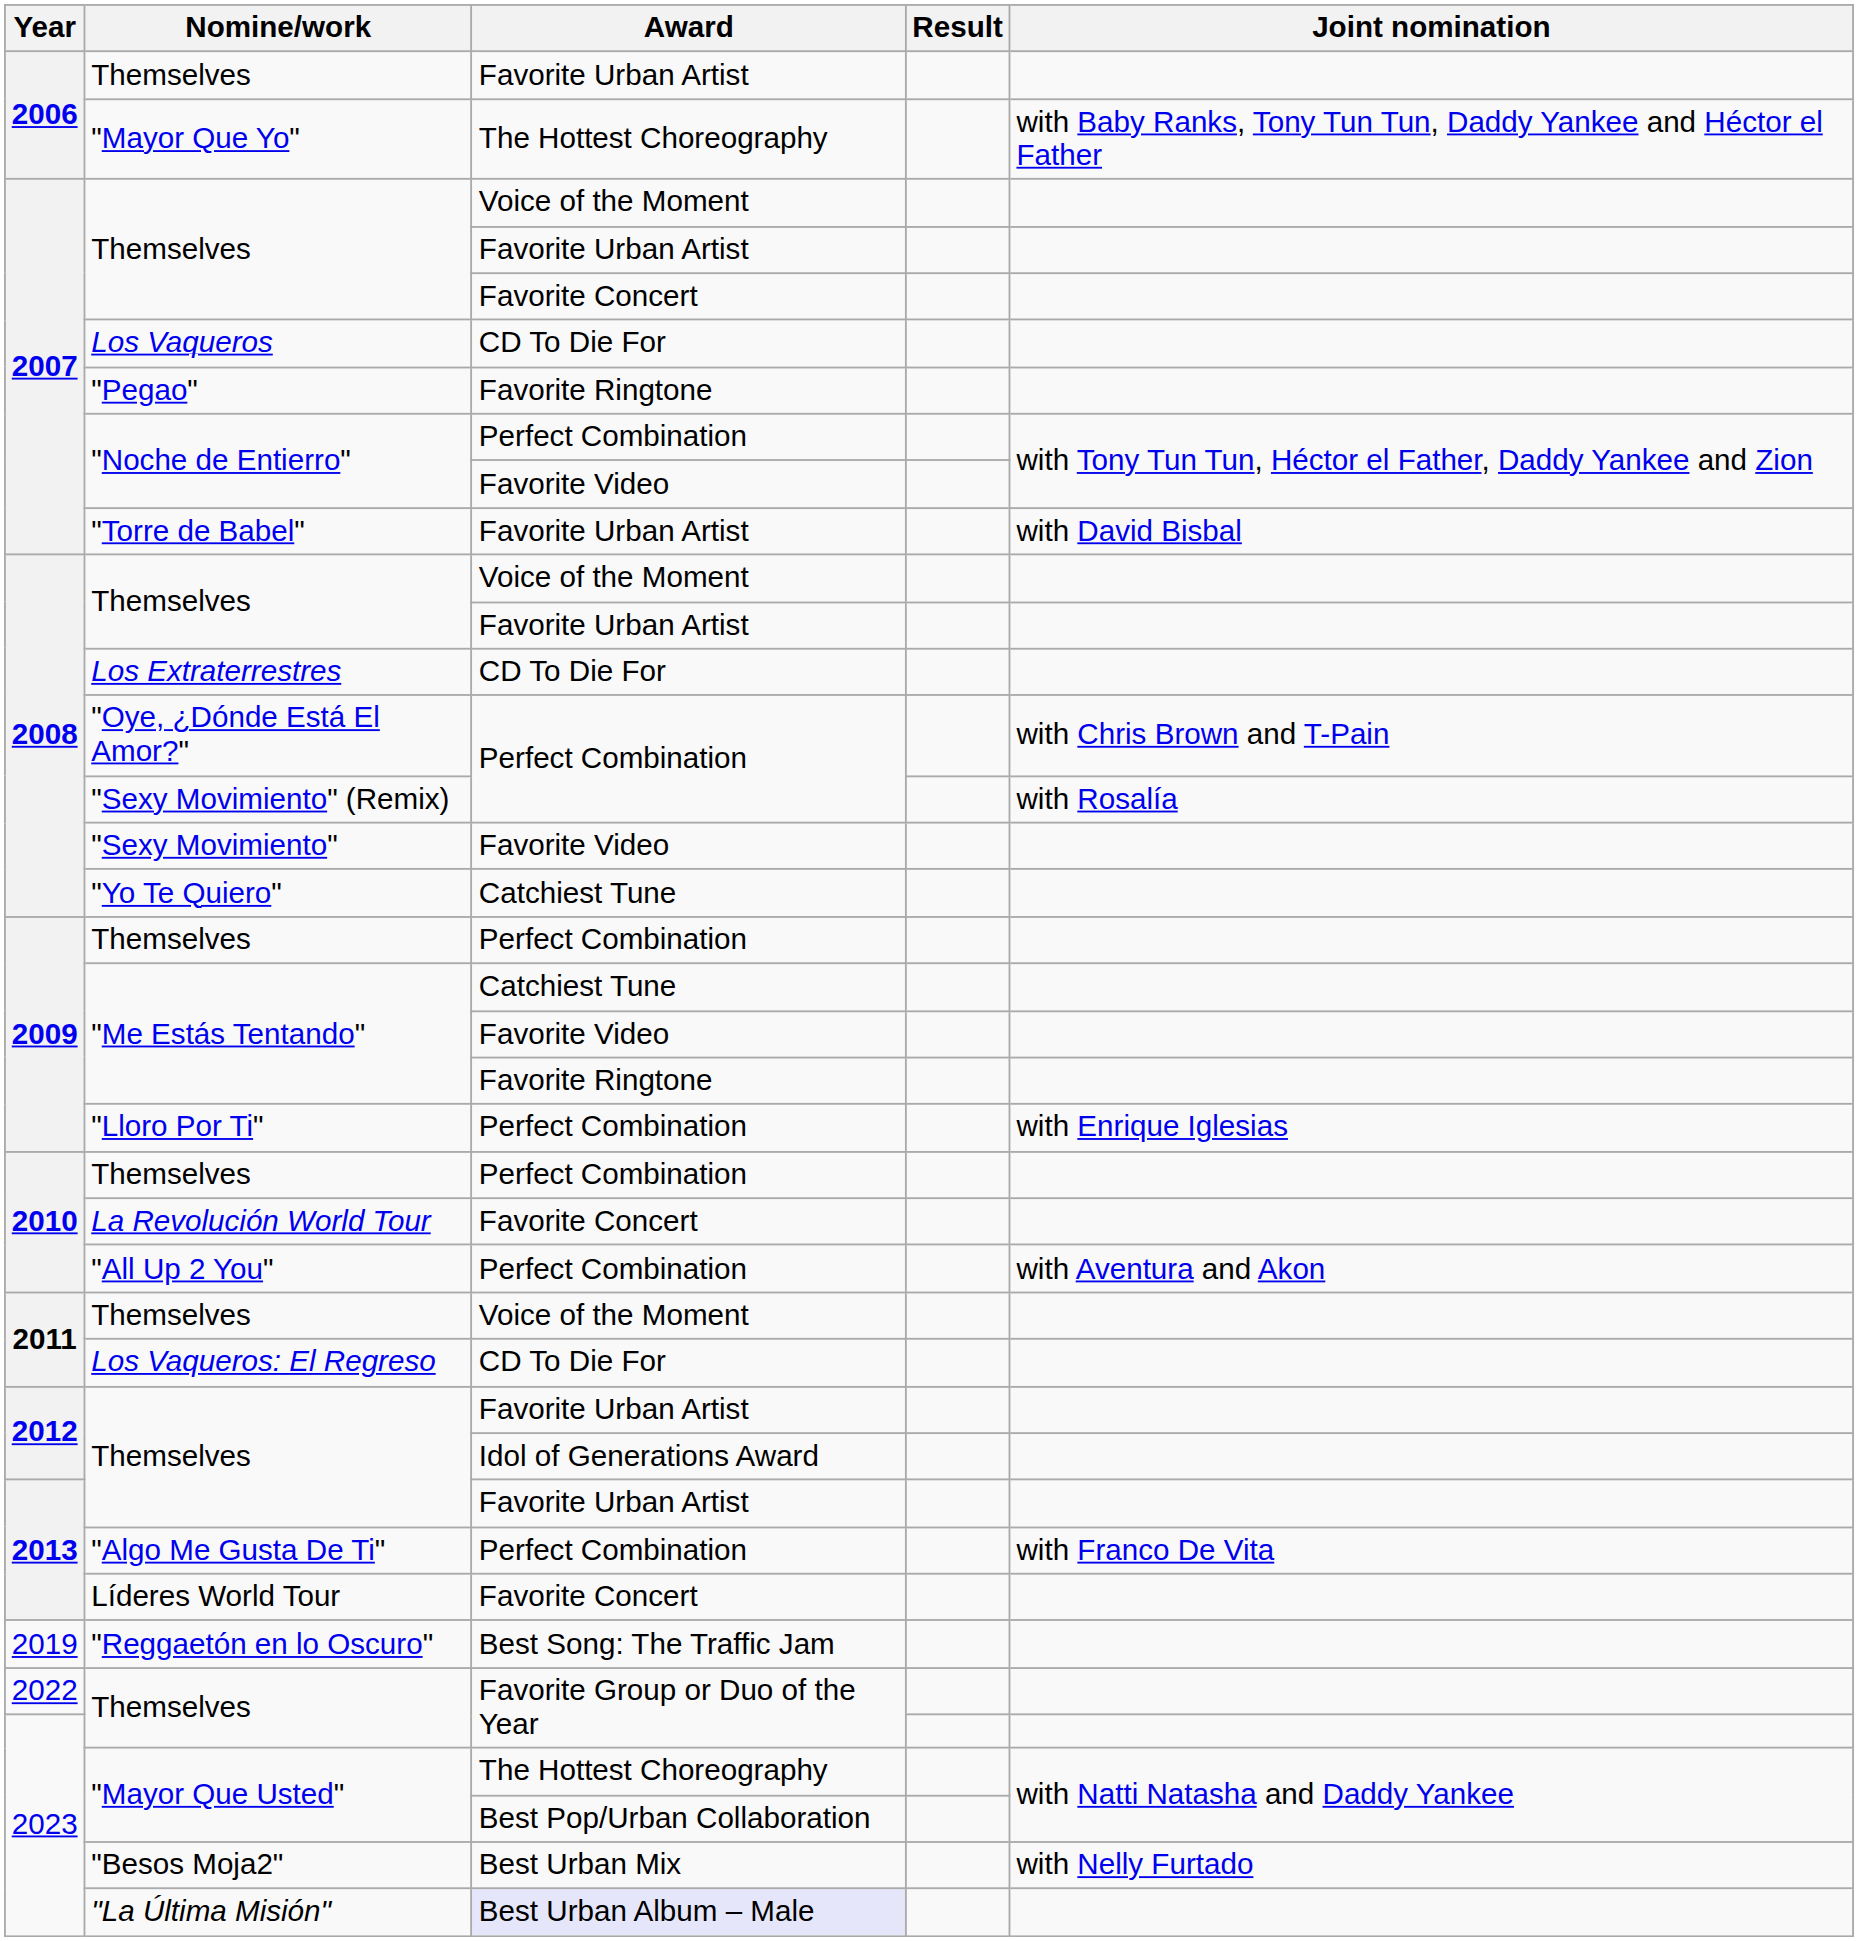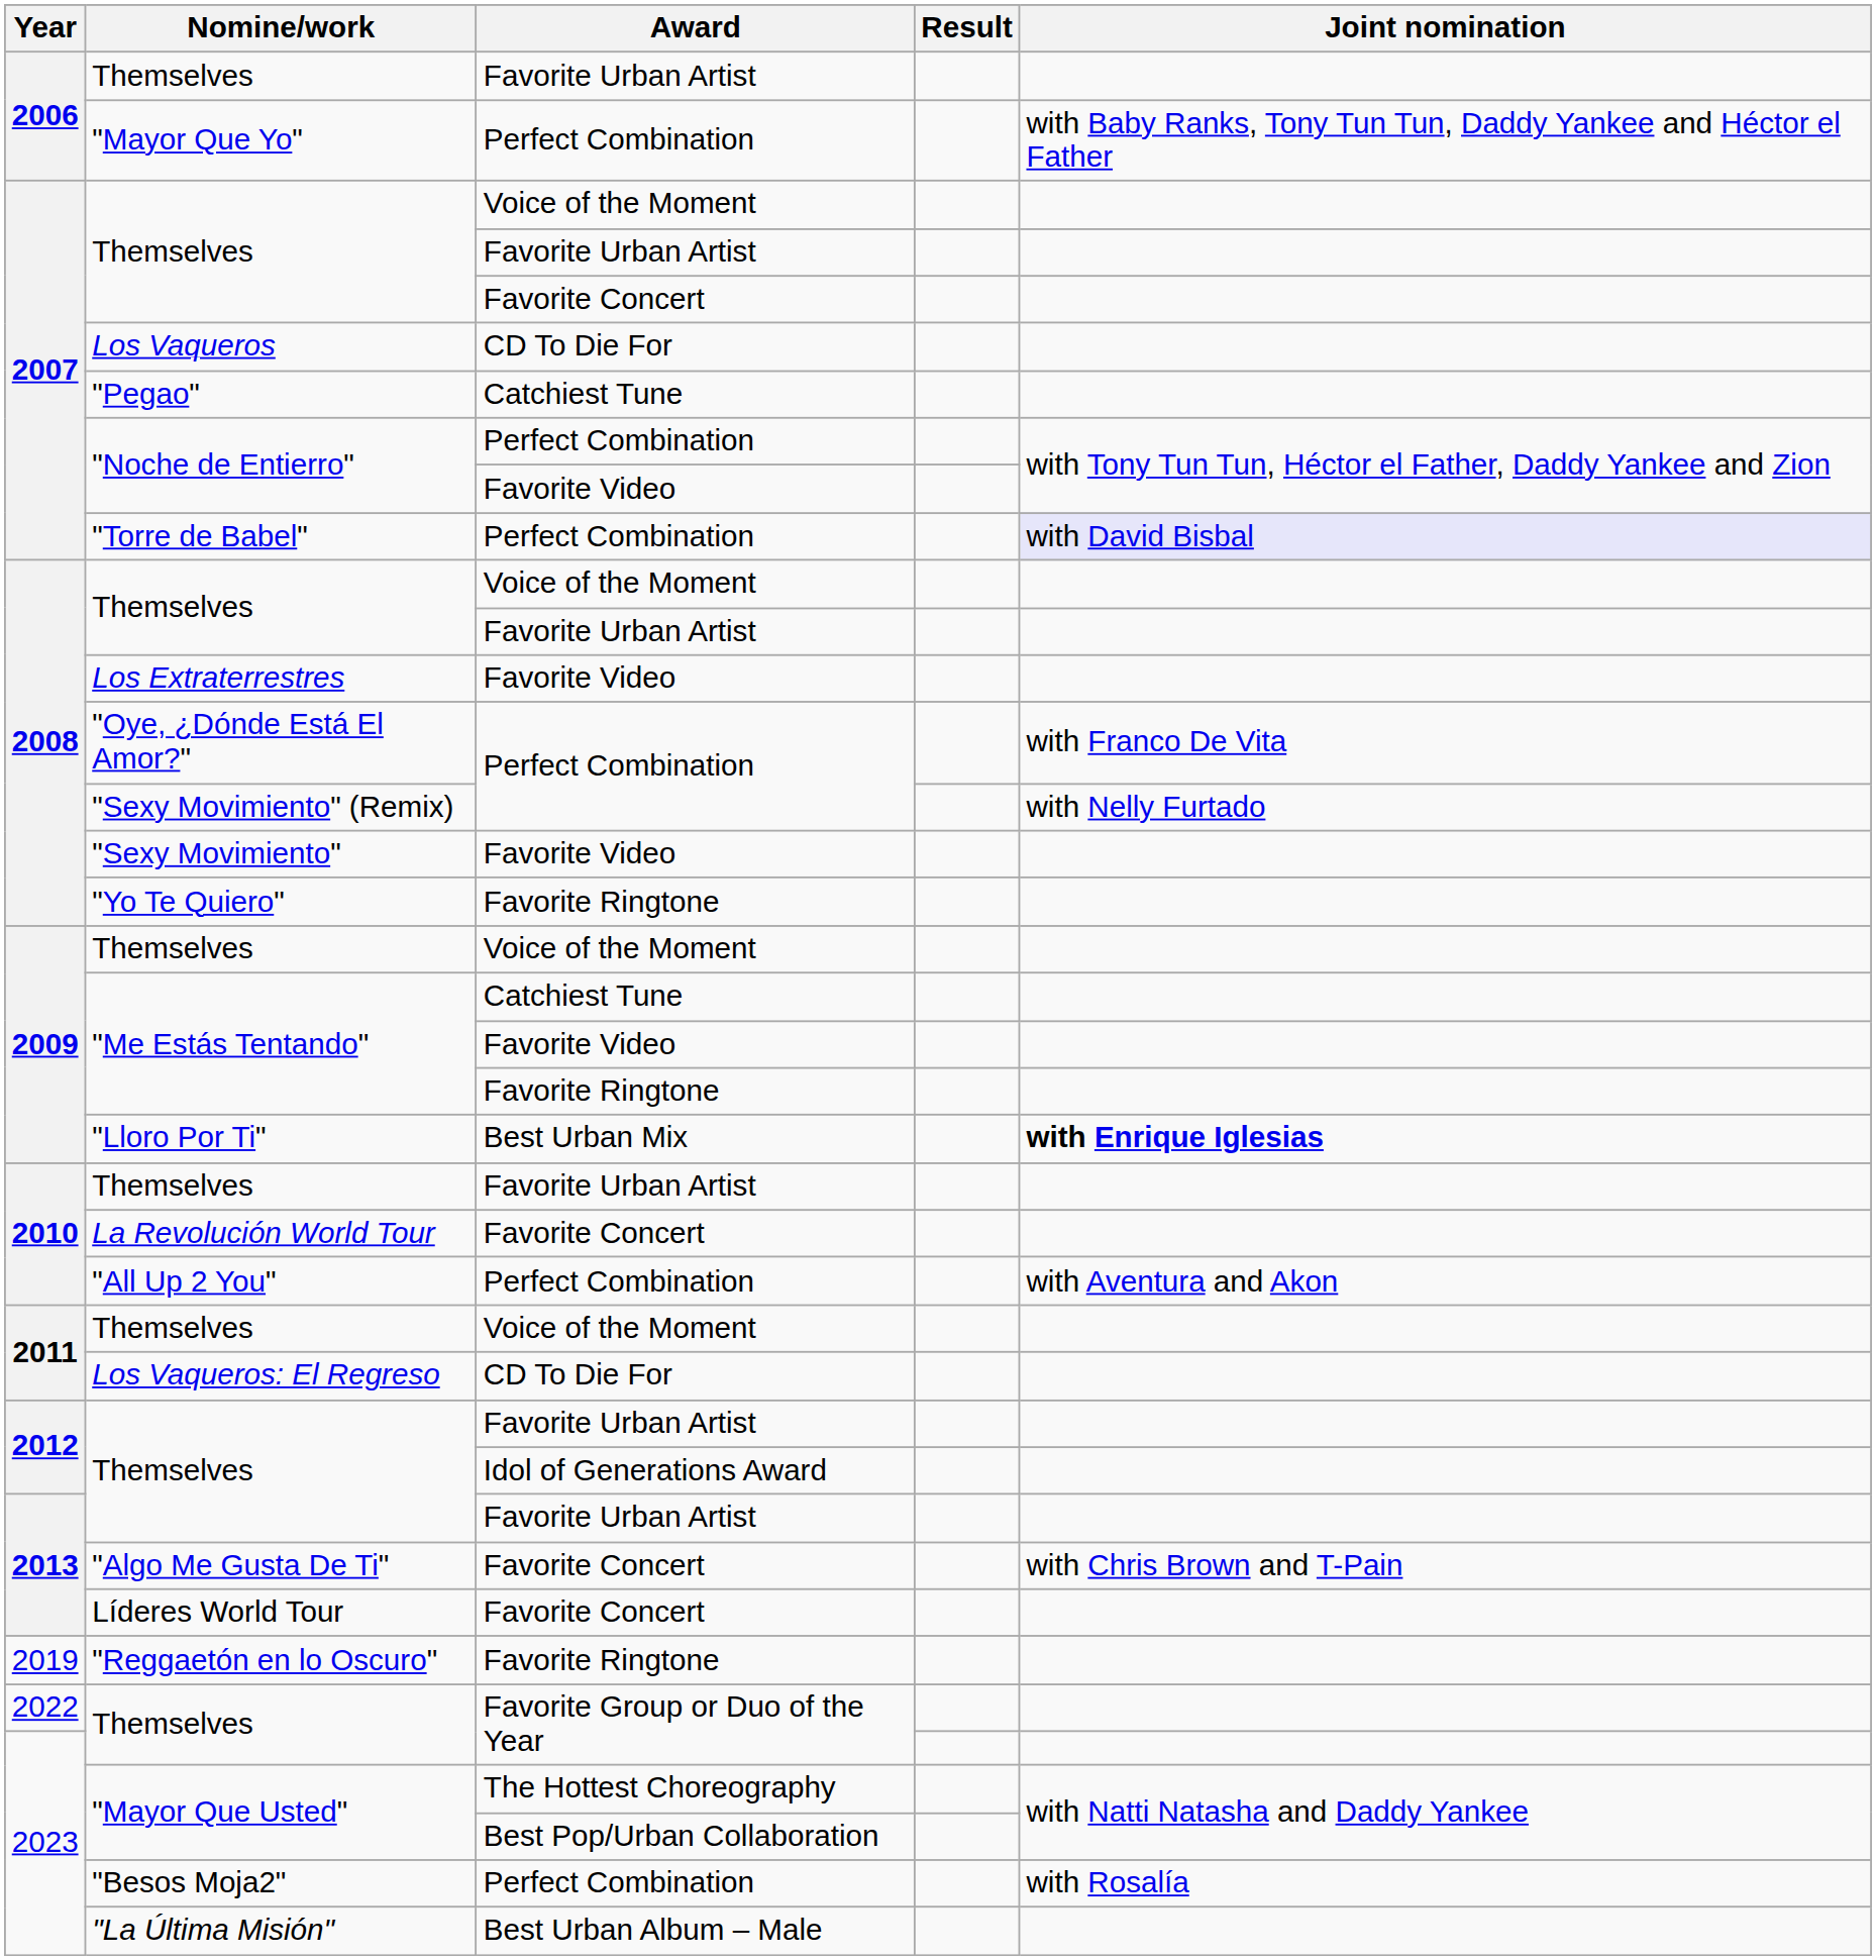 <table class="wikitable plainrowheaders" width="1000">
 <tr>
 <th>Year</th>
 <th>Nomine/work</th>
 <th>Award</th>
 <th>Result</th>
 <th>Joint nomination</th>
 </tr>
 <tr>
 <th scope="row" rowspan="2"><a href='#'>2006</a></th>
 <td>Themselves</td>
 <td>Favorite Urban Artist</td>
 <td></td>
 <td></td>
 </tr>
 <tr>
 <td>"<a href='#'>Mayor Que Yo</a>"</td>
-<td>The Hottest Choreography</td>
+<td>Perfect Combination</td>
 <td></td>
 <td>with <a href='#'>Baby Ranks</a>, <a href='#'>Tony Tun Tun</a>, <a href='#'>Daddy Yankee</a> and <a href='#'>Héctor el Father</a></td>
 </tr>
 <tr>
 <th scope="row" rowspan="8"><a href='#'>2007</a></th>
 <td rowspan="3">Themselves</td>
 <td>Voice of the Moment</td>
 <td></td>
 <td></td>
 </tr>
 <tr>
 <td>Favorite Urban Artist</td>
 <td></td>
 <td></td>
 </tr>
 <tr>
 <td>Favorite Concert</td>
 <td></td>
 <td></td>
 </tr>
 <tr>
 <td><em><a href='#'>Los Vaqueros</a></em></td>
 <td>CD To Die For</td>
 <td></td>
 <td></td>
 </tr>
 <tr>
 <td>"<a href='#'>Pegao</a>"</td>
-<td>Favorite Ringtone</td>
+<td>Catchiest Tune</td>
 <td></td>
 <td></td>
 </tr>
 <tr>
 <td rowspan="2">"<a href='#'>Noche de Entierro</a>"</td>
 <td>Perfect Combination</td>
 <td></td>
 <td rowspan="2">with <a href='#'>Tony Tun Tun</a>, <a href='#'>Héctor el Father</a>, <a href='#'>Daddy Yankee</a> and <a href='#'>Zion</a></td>
 </tr>
 <tr>
 <td>Favorite Video</td>
 <td></td>
 </tr>
 <tr>
 <td>"<a href='#'>Torre de Babel</a>"</td>
-<td>Favorite Urban Artist</td>
+<td>Perfect Combination</td>
 <td></td>
-<td>with <a href='#'>David Bisbal</a></td>
+<td style="background: lavender;">with <a href='#'>David Bisbal</a></td>
 </tr>
 <tr>
 <th scope="row" rowspan="7"><a href='#'>2008</a></th>
 <td rowspan="2">Themselves</td>
 <td>Voice of the Moment</td>
 <td></td>
 <td></td>
 </tr>
 <tr>
 <td>Favorite Urban Artist</td>
 <td></td>
 <td></td>
 </tr>
 <tr>
 <td><em><a href='#'>Los Extraterrestres</a></em></td>
-<td>CD To Die For</td>
+<td>Favorite Video</td>
 <td></td>
 <td></td>
 </tr>
 <tr>
 <td>"<a href='#'>Oye, ¿Dónde Está El Amor?</a>"</td>
 <td rowspan="2">Perfect Combination</td>
 <td></td>
-<td>with <a href='#'>Chris Brown</a> and <a href='#'>T-Pain</a></td>
+<td>with <a href='#'>Franco De Vita</a></td>
 </tr>
 <tr>
 <td>"<a href='#'>Sexy Movimiento</a>" (Remix)</td>
 <td></td>
-<td>with <a href='#'>Rosalía</a></td>
+<td>with <a href='#'>Nelly Furtado</a></td>
 </tr>
 <tr>
 <td>"<a href='#'>Sexy Movimiento</a>"</td>
 <td>Favorite Video</td>
 <td></td>
 <td></td>
 </tr>
 <tr>
 <td>"<a href='#'>Yo Te Quiero</a>"</td>
-<td>Catchiest Tune</td>
+<td>Favorite Ringtone</td>
 <td></td>
 <td></td>
 </tr>
 <tr>
 <th scope="row" rowspan="5"><a href='#'>2009</a></th>
 <td>Themselves</td>
-<td>Perfect Combination</td>
+<td>Voice of the Moment</td>
 <td></td>
 <td></td>
 </tr>
 <tr>
 <td rowspan="3">"<a href='#'>Me Estás Tentando</a>"</td>
 <td>Catchiest Tune</td>
 <td></td>
 <td></td>
 </tr>
 <tr>
 <td>Favorite Video</td>
 <td></td>
 <td></td>
 </tr>
 <tr>
 <td>Favorite Ringtone</td>
 <td></td>
 <td></td>
 </tr>
 <tr>
 <td>"<a href='#'>Lloro Por Ti</a>"</td>
-<td>Perfect Combination</td>
+<td>Best Urban Mix</td>
 <td></td>
-<td>with <a href='#'>Enrique Iglesias</a></td>
+<td><strong>with <a href='#'>Enrique Iglesias</a></strong></td>
 </tr>
 <tr>
 <th scope="row" rowspan="3"><a href='#'>2010</a></th>
 <td>Themselves</td>
-<td>Perfect Combination</td>
+<td>Favorite Urban Artist</td>
 <td></td>
 <td></td>
 </tr>
 <tr>
 <td><em><a href='#'>La Revolución World Tour</a></em></td>
 <td>Favorite Concert</td>
 <td></td>
 <td></td>
 </tr>
 <tr>
 <td>"<a href='#'>All Up 2 You</a>"</td>
 <td>Perfect Combination</td>
 <td></td>
 <td>with <a href='#'>Aventura</a> and <a href='#'>Akon</a></td>
 </tr>
 <tr>
 <th scope="row" rowspan="2">2011</th>
 <td>Themselves</td>
 <td>Voice of the Moment</td>
 <td></td>
 <td></td>
 </tr>
 <tr>
 <td><em><a href='#'>Los Vaqueros: El Regreso</a></em></td>
 <td>CD To Die For</td>
 <td></td>
 <td></td>
 </tr>
 <tr>
 <th scope="row" rowspan="2"><a href='#'>2012</a></th>
 <td rowspan="3">Themselves</td>
 <td>Favorite Urban Artist</td>
 <td></td>
 <td></td>
 </tr>
 <tr>
 <td>Idol of Generations Award</td>
 <td></td>
 <td></td>
 </tr>
 <tr>
 <th scope="row" rowspan="3"><a href='#'>2013</a></th>
 <td>Favorite Urban Artist</td>
 <td></td>
 <td></td>
 </tr>
 <tr>
 <td>"<a href='#'>Algo Me Gusta De Ti</a>"</td>
-<td>Perfect Combination</td>
+<td>Favorite Concert</td>
 <td></td>
-<td>with <a href='#'>Franco De Vita</a></td>
+<td>with <a href='#'>Chris Brown</a> and <a href='#'>T-Pain</a></td>
 </tr>
 <tr>
 <td>Líderes World Tour</td>
 <td>Favorite Concert</td>
 <td></td>
 <td></td>
 </tr>
 <tr>
 <td><a href='#'>2019</a></td>
 <td>"<a href='#'>Reggaetón en lo Oscuro</a>"</td>
-<td>Best Song: The Traffic Jam</td>
+<td>Favorite Ringtone</td>
 <td></td>
 <td></td>
 </tr>
 <tr>
 <td><a href='#'>2022</a></td>
 <td rowspan="2">Themselves</td>
 <td rowspan="2">Favorite Group or Duo of the Year</td>
 <td></td>
 <td></td>
 </tr>
 <tr>
 <td rowspan="5"><a href='#'>2023</a></td>
 <td></td>
 <td></td>
 </tr>
 <tr>
 <td rowspan="2">"<a href='#'>Mayor Que Usted</a>"</td>
 <td>The Hottest Choreography</td>
 <td></td>
 <td rowspan="2">with <a href='#'>Natti Natasha</a> and <a href='#'>Daddy Yankee</a></td>
 </tr>
 <tr>
 <td>Best Pop/Urban Collaboration</td>
 <td></td>
 </tr>
 <tr>
 <td>"Besos Moja2"</td>
-<td>Best Urban Mix</td>
+<td>Perfect Combination</td>
 <td></td>
-<td>with <a href='#'>Nelly Furtado</a></td>
+<td>with <a href='#'>Rosalía</a></td>
 </tr>
 <tr>
 <td><em>"La Última Misión"</em></td>
-<td style="background: lavender;">Best Urban Album – Male</td>
+<td>Best Urban Album – Male</td>
 <td></td>
 <td></td>
 </tr>
 </table>
